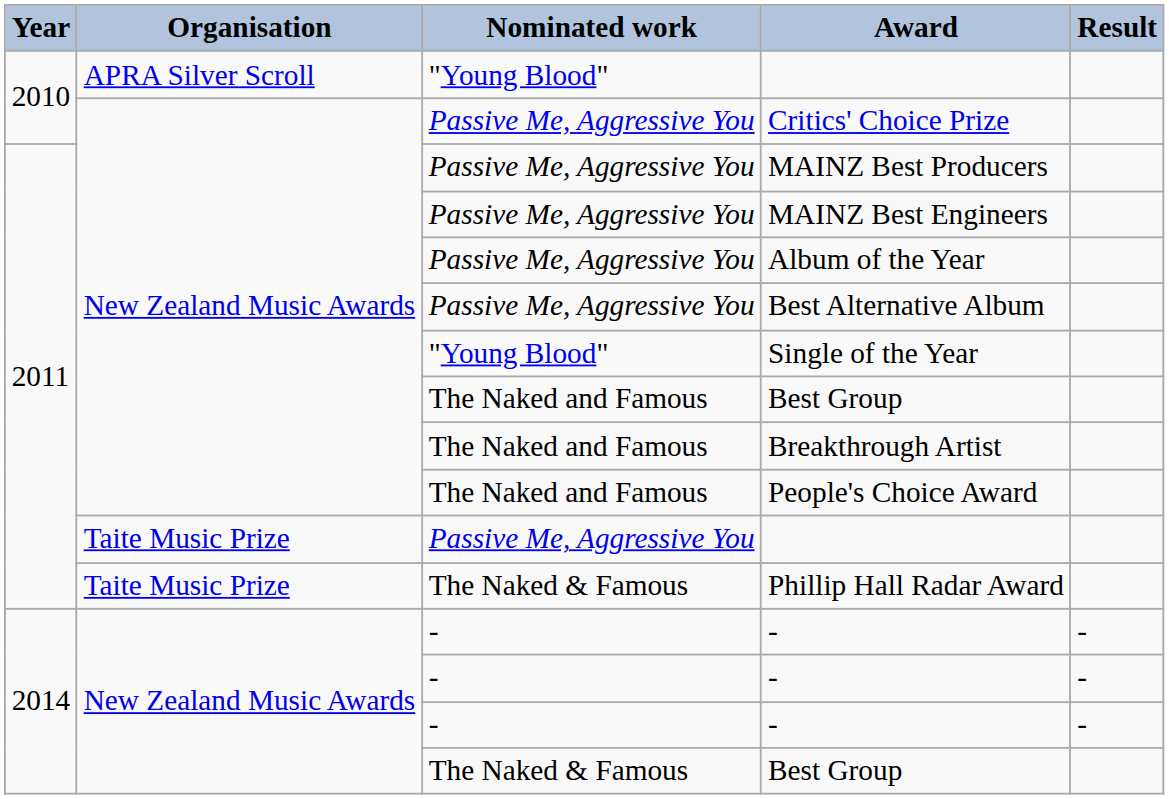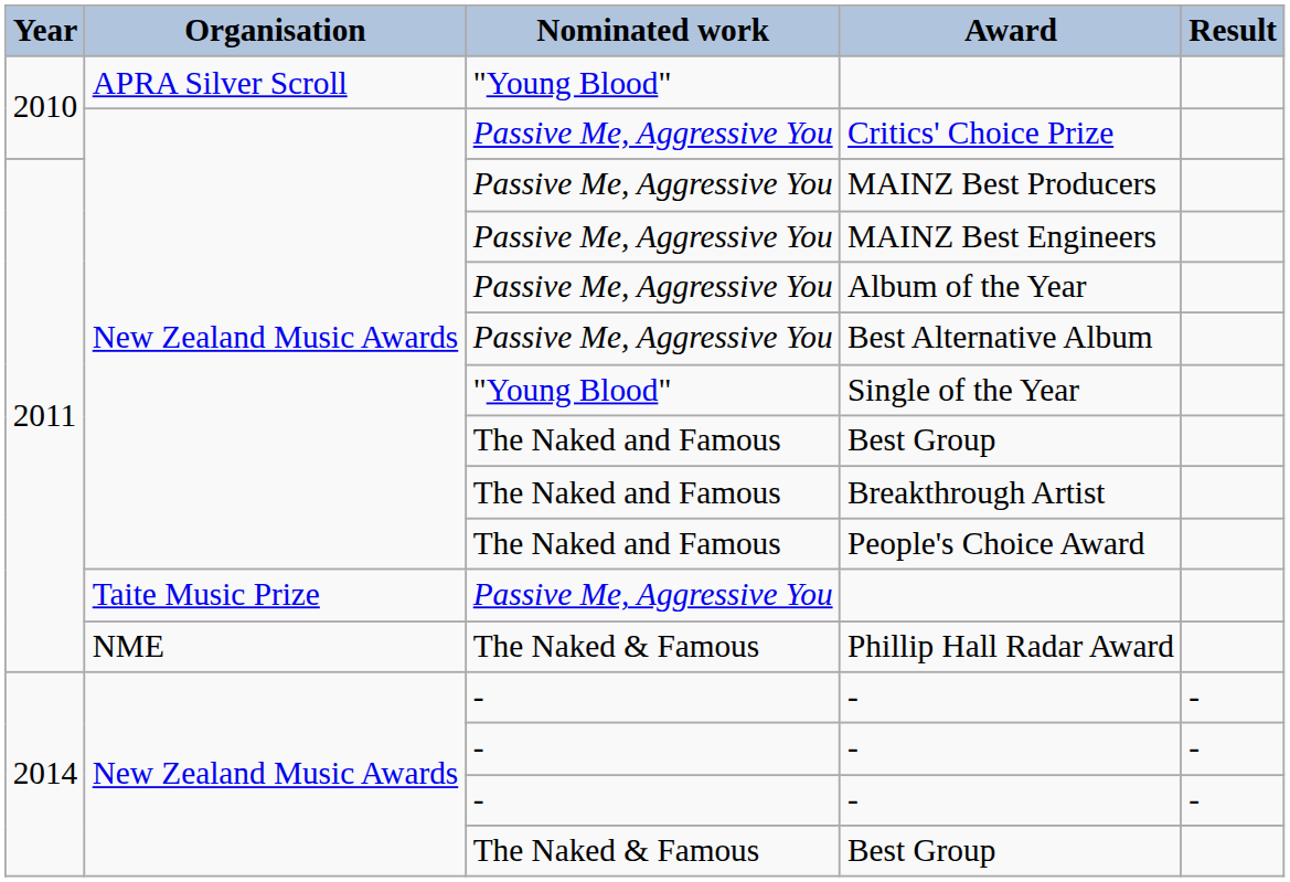 <table class="wikitable">
 <tr>
 <th style="background:#B0C4DE;">Year</th>
 <th style="background:#B0C4DE;">Organisation</th>
 <th style="background:#B0C4DE;">Nominated work</th>
 <th style="background:#B0C4DE;">Award</th>
 <th style="background:#B0C4DE;">Result</th>
 </tr>
 <tr>
 <td rowspan="2">2010</td>
 <td><a href='#'>APRA Silver Scroll</a></td>
 <td>"<a href='#'>Young Blood</a>"</td>
 <td></td>
 <td></td>
 </tr>
 <tr>
 <td rowspan="9"><a href='#'>New Zealand Music Awards</a></td>
 <td><em><a href='#'>Passive Me, Aggressive You</a></em></td>
 <td><a href='#'>Critics' Choice Prize</a></td>
 <td></td>
 </tr>
 <tr>
 <td rowspan="10">2011</td>
 <td><em>Passive Me, Aggressive You</em></td>
 <td>MAINZ Best Producers</td>
 <td></td>
 </tr>
 <tr>
 <td><em>Passive Me, Aggressive You</em></td>
 <td>MAINZ Best Engineers</td>
 <td></td>
 </tr>
 <tr>
 <td><em>Passive Me, Aggressive You</em></td>
 <td>Album of the Year</td>
 <td></td>
 </tr>
 <tr>
 <td><em>Passive Me, Aggressive You</em></td>
 <td>Best Alternative Album</td>
 <td></td>
 </tr>
 <tr>
 <td>"<a href='#'>Young Blood</a>"</td>
 <td>Single of the Year</td>
 <td></td>
 </tr>
 <tr>
 <td>The Naked and Famous</td>
 <td>Best Group</td>
 <td></td>
 </tr>
 <tr>
 <td>The Naked and Famous</td>
 <td>Breakthrough Artist</td>
 <td></td>
 </tr>
 <tr>
 <td>The Naked and Famous</td>
 <td>People's Choice Award</td>
 <td></td>
 </tr>
 <tr>
 <td><a href='#'>Taite Music Prize</a></td>
 <td><em><a href='#'>Passive Me, Aggressive You</a></em></td>
 <td></td>
 <td></td>
 </tr>
 <tr>
-<td><a href='#'>Taite Music Prize</a></td>
+<td>NME</td>
 <td>The Naked & Famous</td>
 <td>Phillip Hall Radar Award</td>
 <td></td>
 </tr>
 <tr>
 <td rowspan="4">2014</td>
 <td rowspan="4"><a href='#'>New Zealand Music Awards</a></td>
 <td>-</td>
 <td>-</td>
 <td>-</td>
 </tr>
 <tr>
 <td>-</td>
 <td>-</td>
 <td>-</td>
 </tr>
 <tr>
 <td>-</td>
 <td>-</td>
 <td>-</td>
 </tr>
 <tr>
 <td>The Naked & Famous</td>
 <td>Best Group</td>
 <td></td>
 </tr>
 </table>
